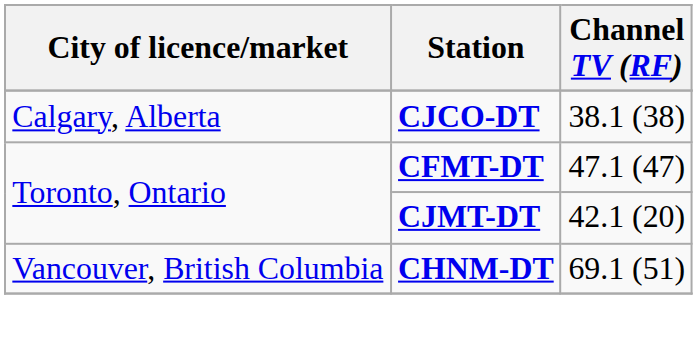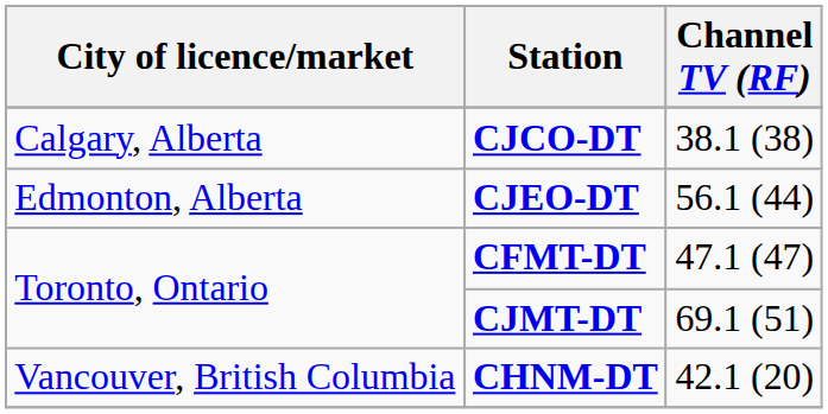 <table class="wikitable unsortable">
 <tr>
 <th>City of licence/market</th>
 <th>Station</th>
 <th>Channel<br><em><a href='#'>TV</a> (<a href='#'>RF</a>)</em></th>
 </tr>
 <tr style="vertical-align: top; text-align: left;">
 </tr>
 <tr>
 <td><a href='#'>Calgary</a>, <a href='#'>Alberta</a></td>
 <td><strong><a href='#'>CJCO-DT</a></strong></td>
 <td>38.1 (38)</td>
 </tr>
 <tr>
+<td><a href='#'>Edmonton</a>, <a href='#'>Alberta</a></td>
+<td><strong><a href='#'>CJEO-DT</a></strong></td>
+<td>56.1 (44)</td>
+</tr>
+<tr>
 <td rowspan="2"><a href='#'>Toronto</a>, <a href='#'>Ontario</a></td>
 <td><strong><a href='#'>CFMT-DT</a></strong></td>
 <td>47.1 (47)</td>
 </tr>
 <tr>
 <td><strong><a href='#'>CJMT-DT</a></strong></td>
-<td>42.1 (20)</td>
+<td>69.1 (51)</td>
 </tr>
 <tr>
 <td><a href='#'>Vancouver</a>, <a href='#'>British Columbia</a></td>
 <td><strong><a href='#'>CHNM-DT</a></strong></td>
-<td>69.1 (51)</td>
+<td>42.1 (20)</td>
 </tr>
 <tr>
 </tr>
 </table>
